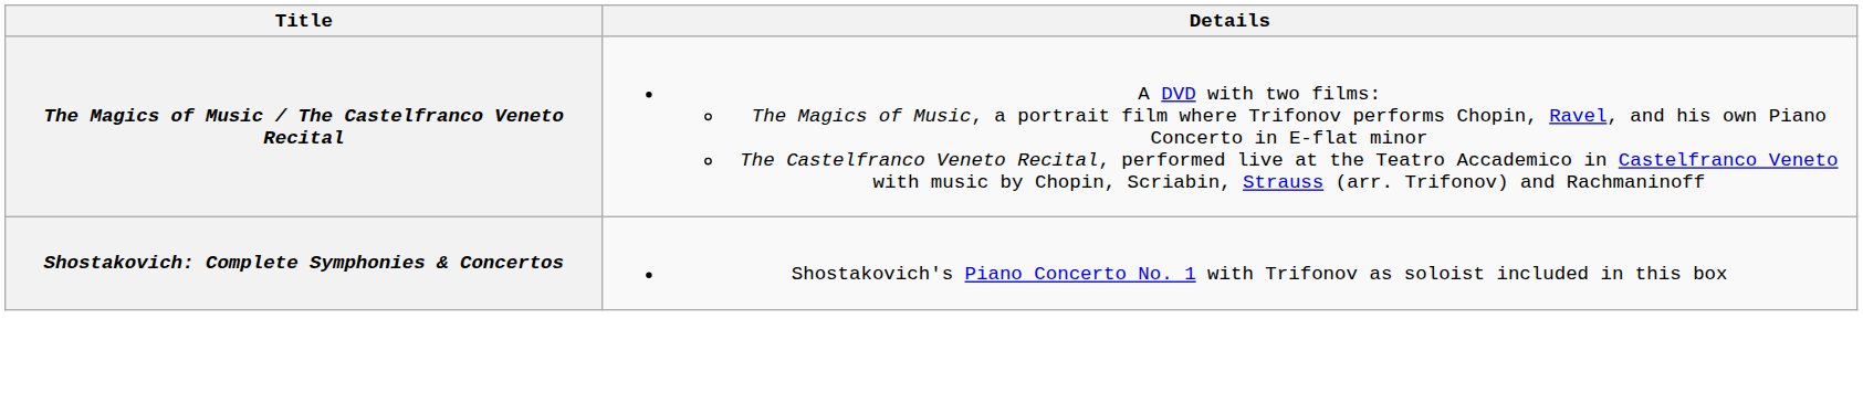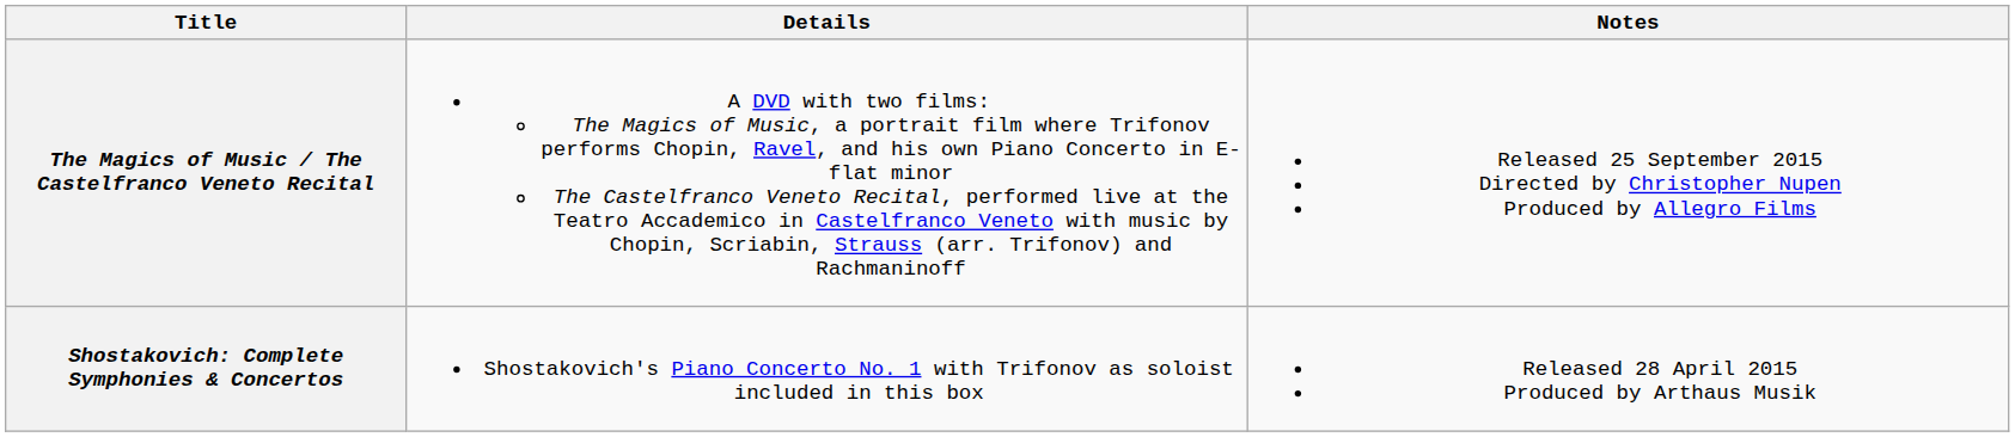 <table class="wikitable sortable plainrowheaders" style="text-align:center">
 <tr>
 <th scope="col" width="20%">Title</th>
 <th scope="col" width="42%" class="unsortable">Details</th>
+<th scope="col" width="38%" class="unsortable">Notes</th>
 </tr>
 <tr>
 <th scope="row"><em>The Magics of Music / The Castelfranco Veneto Recital</em></th>
 <td><br><ul><li>A <a href='#'>DVD</a> with two films:<ul><li><em>The Magics of Music</em>, a portrait film where Trifonov performs Chopin, <a href='#'>Ravel</a>, and his own Piano Concerto in E-flat minor</li><li><em>The Castelfranco Veneto Recital</em>, performed live at the Teatro Accademico in <a href='#'>Castelfranco Veneto</a> with music by Chopin, Scriabin, <a href='#'>Strauss</a> (arr. Trifonov) and Rachmaninoff</li></ul></li></ul></td>
+<td><br><ul><li>Released 25 September 2015</li><li>Directed by <a href='#'>Christopher Nupen</a></li><li>Produced by <a href='#'>Allegro Films</a></li></ul></td>
 </tr>
 <tr>
 <th scope=row><em>Shostakovich: Complete Symphonies & Concertos</em></th>
 <td><br><ul><li>Shostakovich's <a href='#'>Piano Concerto No. 1</a> with Trifonov as soloist included in this box</li></ul></td>
+<td><br><ul><li>Released 28 April 2015</li><li>Produced by Arthaus Musik</li></ul></td>
 </tr>
 </table>
